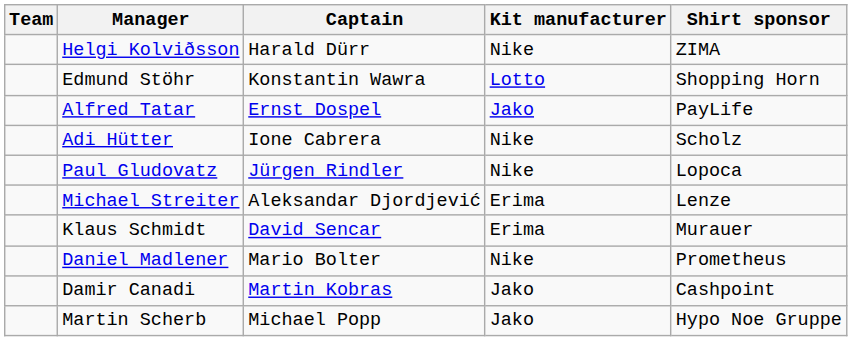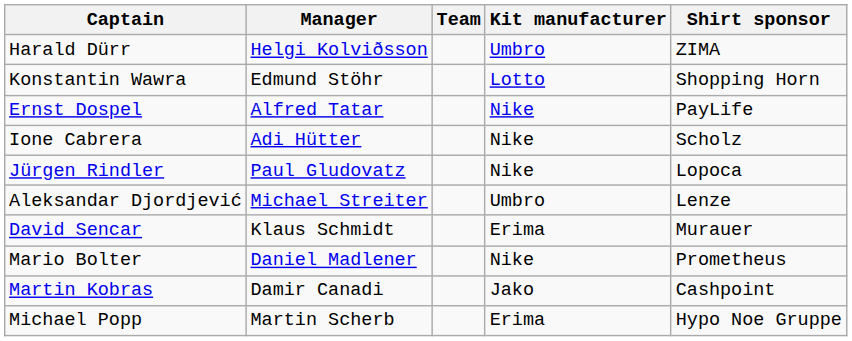 <table class="wikitable sortable">
 <tr>
+<th>Captain</th>
+<th>Manager</th>
 <th>Team</th>
-<th>Manager</th>
-<th>Captain</th>
 <th>Kit manufacturer</th>
 <th>Shirt sponsor</th>
 </tr>
 <tr>
+<td> Harald Dürr</td>
+<td> <a href='#'>Helgi Kolviðsson</a></td>
 <td></td>
-<td> <a href='#'>Helgi Kolviðsson</a></td>
-<td> Harald Dürr</td>
-<td>Nike</td>
+<td><a href='#'>Umbro</a></td>
 <td>ZIMA</td>
 </tr>
 <tr>
+<td> Konstantin Wawra</td>
+<td> Edmund Stöhr</td>
 <td></td>
-<td> Edmund Stöhr</td>
-<td> Konstantin Wawra</td>
 <td><a href='#'>Lotto</a></td>
 <td>Shopping Horn</td>
 </tr>
 <tr>
+<td> <a href='#'>Ernst Dospel</a></td>
+<td> <a href='#'>Alfred Tatar</a></td>
 <td></td>
-<td> <a href='#'>Alfred Tatar</a></td>
-<td> <a href='#'>Ernst Dospel</a></td>
-<td><a href='#'>Jako</a></td>
+<td><a href='#'>Nike</a></td>
 <td>PayLife</td>
 </tr>
 <tr>
+<td> Ione Cabrera</td>
+<td> <a href='#'>Adi Hütter</a></td>
 <td></td>
-<td> <a href='#'>Adi Hütter</a></td>
-<td> Ione Cabrera</td>
 <td>Nike</td>
 <td>Scholz</td>
 </tr>
 <tr>
+<td> <a href='#'>Jürgen Rindler</a></td>
+<td> <a href='#'>Paul Gludovatz</a></td>
 <td></td>
-<td> <a href='#'>Paul Gludovatz</a></td>
-<td> <a href='#'>Jürgen Rindler</a></td>
 <td>Nike</td>
 <td>Lopoca</td>
 </tr>
 <tr>
+<td> Aleksandar Djordjević</td>
+<td> <a href='#'>Michael Streiter</a></td>
 <td></td>
-<td> <a href='#'>Michael Streiter</a></td>
-<td> Aleksandar Djordjević</td>
-<td>Erima</td>
+<td>Umbro</td>
 <td>Lenze</td>
 </tr>
 <tr>
+<td> <a href='#'>David Sencar</a></td>
+<td> Klaus Schmidt</td>
 <td></td>
-<td> Klaus Schmidt</td>
-<td> <a href='#'>David Sencar</a></td>
 <td>Erima</td>
 <td>Murauer</td>
 </tr>
 <tr>
+<td> Mario Bolter</td>
+<td> <a href='#'>Daniel Madlener</a></td>
 <td></td>
-<td> <a href='#'>Daniel Madlener</a></td>
-<td> Mario Bolter</td>
 <td>Nike</td>
 <td>Prometheus</td>
 </tr>
 <tr>
+<td> <a href='#'>Martin Kobras</a></td>
+<td> Damir Canadi</td>
 <td></td>
-<td> Damir Canadi</td>
-<td> <a href='#'>Martin Kobras</a></td>
 <td>Jako</td>
 <td>Cashpoint</td>
 </tr>
 <tr>
+<td> Michael Popp</td>
+<td> Martin Scherb</td>
 <td></td>
-<td> Martin Scherb</td>
-<td> Michael Popp</td>
-<td>Jako</td>
+<td>Erima</td>
 <td>Hypo Noe Gruppe</td>
 </tr>
 </table>
